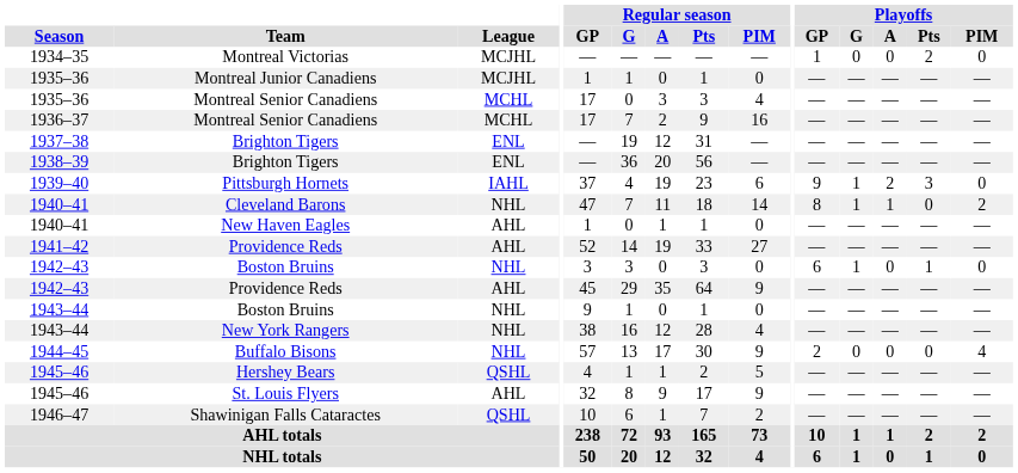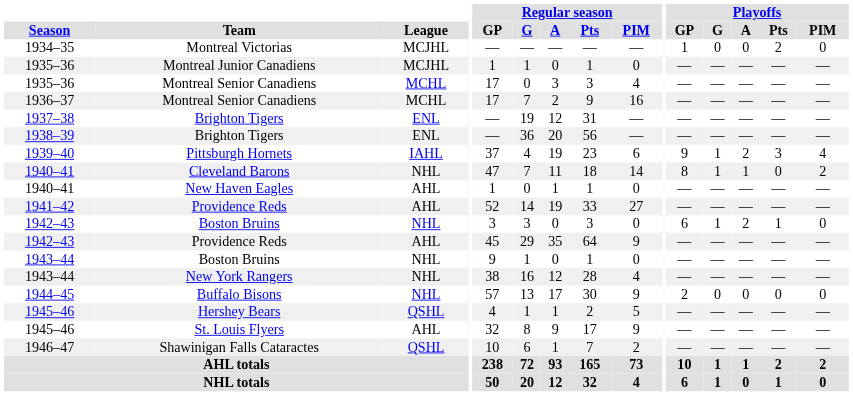 <table border="0" cellpadding="1" cellspacing="0" style="text-align:center; width:60em">
 <tr bgcolor="#e0e0e0">
 <th colspan="3" bgcolor="#ffffff"></th>
 <th rowspan="100" bgcolor="#ffffff"></th>
 <th colspan="5"><a href='#'>Regular season</a></th>
 <th rowspan="100" bgcolor="#ffffff"></th>
 <th colspan="5"><a href='#'>Playoffs</a></th>
 </tr>
 <tr bgcolor="#e0e0e0">
 <th><a href='#'>Season</a></th>
 <th>Team</th>
 <th>League</th>
 <th>GP</th>
 <th><a href='#'>G</a></th>
 <th><a href='#'>A</a></th>
 <th><a href='#'>Pts</a></th>
 <th><a href='#'>PIM</a></th>
 <th>GP</th>
 <th>G</th>
 <th>A</th>
 <th>Pts</th>
 <th>PIM</th>
 </tr>
 <tr>
 <td>1934–35</td>
 <td>Montreal Victorias</td>
 <td>MCJHL</td>
 <td>—</td>
 <td>—</td>
 <td>—</td>
 <td>—</td>
 <td>—</td>
 <td>1</td>
 <td>0</td>
 <td>0</td>
 <td>2</td>
 <td>0</td>
 </tr>
 <tr bgcolor="#f0f0f0">
 <td>1935–36</td>
 <td>Montreal Junior Canadiens</td>
 <td>MCJHL</td>
 <td>1</td>
 <td>1</td>
 <td>0</td>
 <td>1</td>
 <td>0</td>
 <td>—</td>
 <td>—</td>
 <td>—</td>
 <td>—</td>
 <td>—</td>
 </tr>
 <tr>
 <td>1935–36</td>
 <td>Montreal Senior Canadiens</td>
 <td><a href='#'>MCHL</a></td>
 <td>17</td>
 <td>0</td>
 <td>3</td>
 <td>3</td>
 <td>4</td>
 <td>—</td>
 <td>—</td>
 <td>—</td>
 <td>—</td>
 <td>—</td>
 </tr>
 <tr bgcolor="#f0f0f0">
 <td>1936–37</td>
 <td>Montreal Senior Canadiens</td>
 <td>MCHL</td>
 <td>17</td>
 <td>7</td>
 <td>2</td>
 <td>9</td>
 <td>16</td>
 <td>—</td>
 <td>—</td>
 <td>—</td>
 <td>—</td>
 <td>—</td>
 </tr>
 <tr>
 <td><a href='#'>1937–38</a></td>
 <td><a href='#'>Brighton Tigers</a></td>
 <td><a href='#'>ENL</a></td>
 <td>—</td>
 <td>19</td>
 <td>12</td>
 <td>31</td>
 <td>—</td>
 <td>—</td>
 <td>—</td>
 <td>—</td>
 <td>—</td>
 <td>—</td>
 </tr>
 <tr bgcolor="#f0f0f0">
 <td><a href='#'>1938–39</a></td>
 <td>Brighton Tigers</td>
 <td>ENL</td>
 <td>—</td>
 <td>36</td>
 <td>20</td>
 <td>56</td>
 <td>—</td>
 <td>—</td>
 <td>—</td>
 <td>—</td>
 <td>—</td>
 <td>—</td>
 </tr>
 <tr>
 <td><a href='#'>1939–40</a></td>
 <td><a href='#'>Pittsburgh Hornets</a></td>
 <td><a href='#'>IAHL</a></td>
 <td>37</td>
 <td>4</td>
 <td>19</td>
 <td>23</td>
 <td>6</td>
 <td>9</td>
 <td>1</td>
 <td>2</td>
 <td>3</td>
-<td>0</td>
+<td>4</td>
 </tr>
 <tr bgcolor="#f0f0f0">
 <td><a href='#'>1940–41</a></td>
 <td><a href='#'>Cleveland Barons</a></td>
 <td>NHL</td>
 <td>47</td>
 <td>7</td>
 <td>11</td>
 <td>18</td>
 <td>14</td>
 <td>8</td>
 <td>1</td>
 <td>1</td>
 <td>0</td>
 <td>2</td>
 </tr>
 <tr>
 <td>1940–41</td>
 <td><a href='#'>New Haven Eagles</a></td>
 <td>AHL</td>
 <td>1</td>
 <td>0</td>
 <td>1</td>
 <td>1</td>
 <td>0</td>
 <td>—</td>
 <td>—</td>
 <td>—</td>
 <td>—</td>
 <td>—</td>
 </tr>
 <tr bgcolor="#f0f0f0">
 <td><a href='#'>1941–42</a></td>
 <td><a href='#'>Providence Reds</a></td>
 <td>AHL</td>
 <td>52</td>
 <td>14</td>
 <td>19</td>
 <td>33</td>
 <td>27</td>
 <td>—</td>
 <td>—</td>
 <td>—</td>
 <td>—</td>
 <td>—</td>
 </tr>
 <tr>
 <td><a href='#'>1942–43</a></td>
 <td><a href='#'>Boston Bruins</a></td>
 <td><a href='#'>NHL</a></td>
 <td>3</td>
 <td>3</td>
 <td>0</td>
 <td>3</td>
 <td>0</td>
 <td>6</td>
 <td>1</td>
-<td>0</td>
+<td>2</td>
 <td>1</td>
 <td>0</td>
 </tr>
 <tr bgcolor="#f0f0f0">
 <td><a href='#'>1942–43</a></td>
 <td>Providence Reds</td>
 <td>AHL</td>
 <td>45</td>
 <td>29</td>
 <td>35</td>
 <td>64</td>
 <td>9</td>
 <td>—</td>
 <td>—</td>
 <td>—</td>
 <td>—</td>
 <td>—</td>
 </tr>
 <tr>
 <td><a href='#'>1943–44</a></td>
 <td>Boston Bruins</td>
 <td>NHL</td>
 <td>9</td>
 <td>1</td>
 <td>0</td>
 <td>1</td>
 <td>0</td>
 <td>—</td>
 <td>—</td>
 <td>—</td>
 <td>—</td>
 <td>—</td>
 </tr>
 <tr bgcolor="#f0f0f0">
 <td>1943–44</td>
 <td><a href='#'>New York Rangers</a></td>
 <td>NHL</td>
 <td>38</td>
 <td>16</td>
 <td>12</td>
 <td>28</td>
 <td>4</td>
 <td>—</td>
 <td>—</td>
 <td>—</td>
 <td>—</td>
 <td>—</td>
 </tr>
 <tr>
 <td><a href='#'>1944–45</a></td>
 <td><a href='#'>Buffalo Bisons</a></td>
 <td><a href='#'>NHL</a></td>
 <td>57</td>
 <td>13</td>
 <td>17</td>
 <td>30</td>
 <td>9</td>
 <td>2</td>
 <td>0</td>
 <td>0</td>
 <td>0</td>
-<td>4</td>
+<td>0</td>
 </tr>
 <tr bgcolor="#f0f0f0">
 <td><a href='#'>1945–46</a></td>
 <td><a href='#'>Hershey Bears</a></td>
 <td><a href='#'>QSHL</a></td>
 <td>4</td>
 <td>1</td>
 <td>1</td>
 <td>2</td>
 <td>5</td>
 <td>—</td>
 <td>—</td>
 <td>—</td>
 <td>—</td>
 <td>—</td>
 </tr>
 <tr>
 <td>1945–46</td>
 <td><a href='#'>St. Louis Flyers</a></td>
 <td>AHL</td>
 <td>32</td>
 <td>8</td>
 <td>9</td>
 <td>17</td>
 <td>9</td>
 <td>—</td>
 <td>—</td>
 <td>—</td>
 <td>—</td>
 <td>—</td>
 </tr>
 <tr bgcolor="#f0f0f0">
 <td>1946–47</td>
 <td>Shawinigan Falls Cataractes</td>
 <td><a href='#'>QSHL</a></td>
 <td>10</td>
 <td>6</td>
 <td>1</td>
 <td>7</td>
 <td>2</td>
 <td>—</td>
 <td>—</td>
 <td>—</td>
 <td>—</td>
 <td>—</td>
 </tr>
 <tr bgcolor="#e0e0e0">
 <th colspan="3">AHL totals</th>
 <th>238</th>
 <th>72</th>
 <th>93</th>
 <th>165</th>
 <th>73</th>
 <th>10</th>
 <th>1</th>
 <th>1</th>
 <th>2</th>
 <th>2</th>
 </tr>
 <tr bgcolor="#e0e0e0">
 <th colspan="3">NHL totals</th>
 <th>50</th>
 <th>20</th>
 <th>12</th>
 <th>32</th>
 <th>4</th>
 <th>6</th>
 <th>1</th>
 <th>0</th>
 <th>1</th>
 <th>0</th>
 </tr>
 </table>
